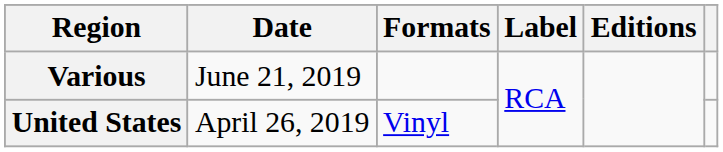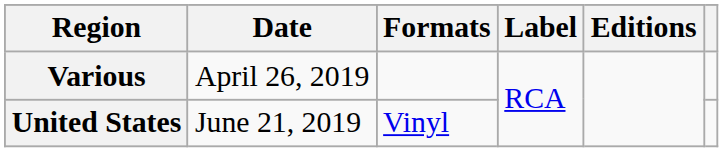 <table class="wikitable plainrowheaders">
 <tr>
 <th scope="col">Region</th>
 <th scope="col">Date</th>
 <th scope="col">Formats</th>
 <th scope="col">Label</th>
 <th scope="col">Editions</th>
 <th scope="col"></th>
 </tr>
 <tr>
 <th scope="row">Various</th>
-<td>June 21, 2019</td>
+<td>April 26, 2019</td>
 <td></td>
 <td rowspan="2"><a href='#'>RCA</a></td>
 <td rowspan="2"></td>
 <td style="text-align:center;"></td>
 </tr>
 <tr>
 <th scope="row">United States</th>
-<td>April 26, 2019</td>
+<td>June 21, 2019</td>
 <td><a href='#'>Vinyl</a></td>
 <td style="text-align:center;"></td>
 </tr>
 </table>
